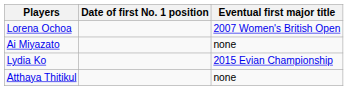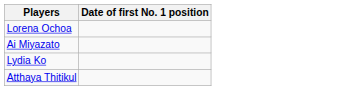 <table class="wikitable sortable">
 <tr>
 <th>Players</th>
 <th>Date of first No. 1 position</th>
-<th>Eventual first major title</th>
 </tr>
 <tr>
 <td><a href='#'>Lorena Ochoa</a></td>
 <td></td>
-<td><a href='#'>2007 Women's British Open</a></td>
 </tr>
 <tr>
 <td><a href='#'>Ai Miyazato</a></td>
 <td></td>
-<td>none</td>
 </tr>
 <tr>
 <td><a href='#'>Lydia Ko</a></td>
 <td></td>
-<td><a href='#'>2015 Evian Championship</a></td>
 </tr>
 <tr>
 <td><a href='#'>Atthaya Thitikul</a></td>
 <td></td>
-<td>none</td>
 </tr>
 </table>
